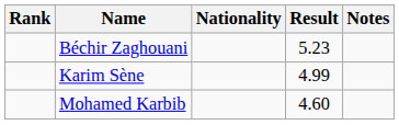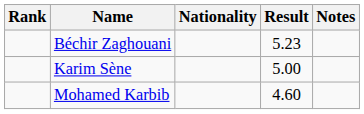 <table class="wikitable sortable" style="text-align:center">
 <tr>
 <th>Rank</th>
 <th>Name</th>
 <th>Nationality</th>
 <th>Result</th>
 <th>Notes</th>
 </tr>
 <tr>
 <td></td>
 <td align=left><a href='#'>Béchir Zaghouani</a></td>
 <td align=left></td>
 <td>5.23</td>
 <td></td>
 </tr>
 <tr>
 <td></td>
 <td align=left><a href='#'>Karim Sène</a></td>
 <td align=left></td>
-<td>4.99</td>
+<td>5.00</td>
 <td></td>
 </tr>
 <tr>
 <td></td>
 <td align=left><a href='#'>Mohamed Karbib</a></td>
 <td align=left></td>
 <td>4.60</td>
 <td></td>
 </tr>
 </table>
